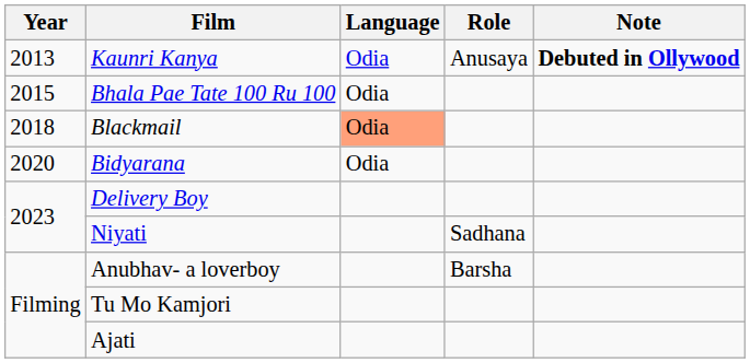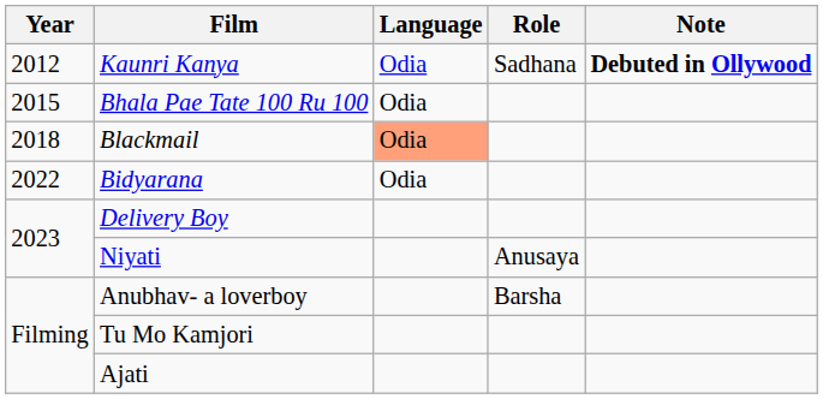 <table class="wikitable">
 <tr>
 <th>Year</th>
 <th>Film</th>
 <th>Language</th>
 <th>Role</th>
 <th>Note</th>
 </tr>
 <tr>
-<td>2013</td>
+<td>2012</td>
 <td><em><a href='#'>Kaunri Kanya</a></em></td>
 <td><a href='#'>Odia</a></td>
-<td>Anusaya</td>
+<td>Sadhana</td>
 <td><strong>Debuted in <a href='#'>Ollywood</a></strong></td>
 </tr>
 <tr>
 <td>2015</td>
 <td><em><a href='#'>Bhala Pae Tate 100 Ru 100</a></em></td>
 <td>Odia</td>
 <td></td>
 <td></td>
 </tr>
 <tr>
 <td>2018</td>
 <td><em>Blackmail</em></td>
 <td style="background: lightsalmon;">Odia</td>
 <td></td>
 <td></td>
 </tr>
 <tr>
-<td>2020</td>
+<td>2022</td>
 <td><em><a href='#'>Bidyarana</a></em></td>
 <td>Odia</td>
 <td></td>
 <td></td>
 </tr>
 <tr>
 <td rowspan="2">2023</td>
 <td><em><a href='#'>Delivery Boy</a></em></td>
 <td></td>
 <td></td>
 <td></td>
 </tr>
 <tr>
 <td><a href='#'>Niyati</a></td>
 <td></td>
-<td>Sadhana</td>
+<td>Anusaya</td>
 <td></td>
 </tr>
 <tr>
 <td rowspan="3">Filming</td>
 <td>Anubhav- a loverboy</td>
 <td></td>
 <td>Barsha</td>
 <td></td>
 </tr>
 <tr>
 <td>Tu Mo Kamjori</td>
 <td></td>
 <td></td>
 <td></td>
 </tr>
 <tr>
 <td>Ajati</td>
 <td></td>
 <td></td>
 <td></td>
 </tr>
 </table>
